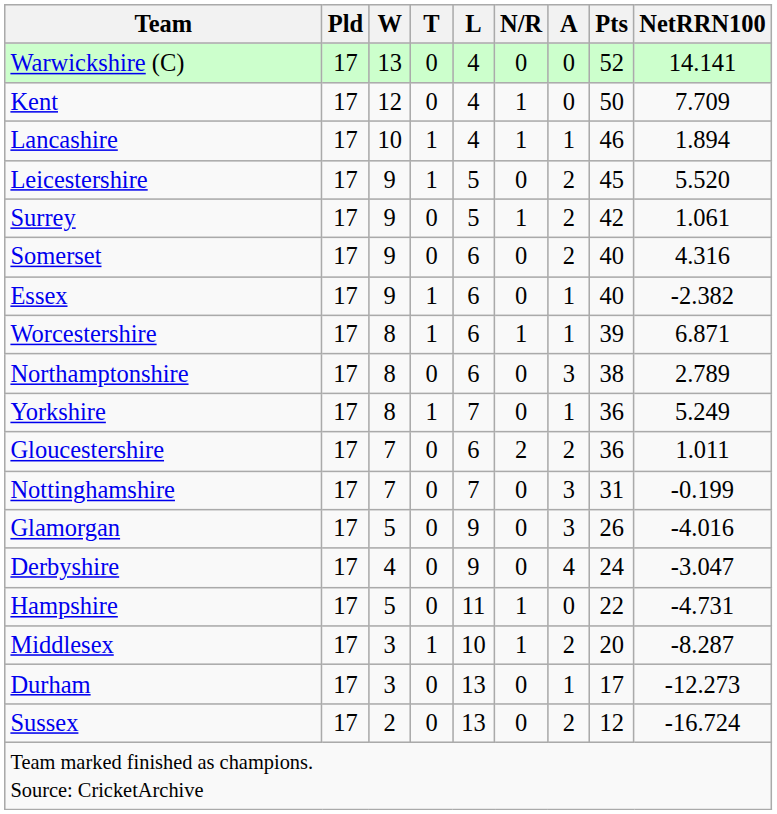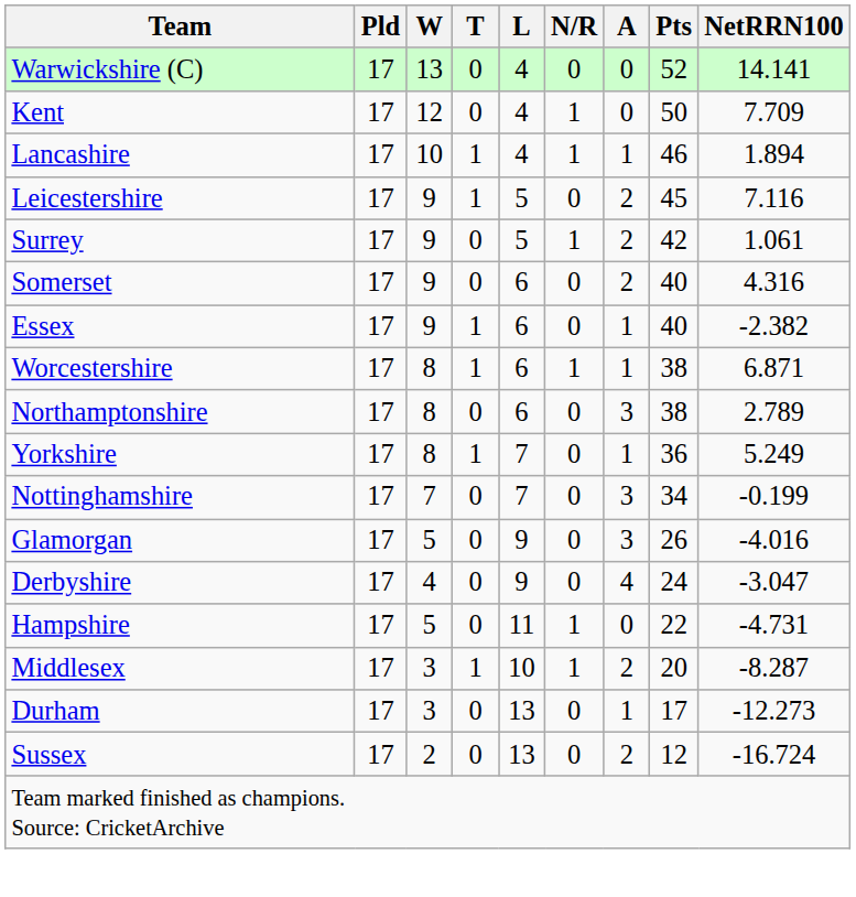 <table class="wikitable" style="text-align: center;">
 <tr>
 <th width=200>Team</th>
 <th width=20>Pld</th>
 <th width=20>W</th>
 <th width=20>T</th>
 <th width=20>L</th>
 <th width=20>N/R</th>
 <th width=20>A</th>
 <th width=20>Pts</th>
 <th width=60>NetRRN100</th>
 </tr>
 <tr bgcolor="#ccffcc">
 <td align=left><a href='#'>Warwickshire</a> (C)</td>
 <td>17</td>
 <td>13</td>
 <td>0</td>
 <td>4</td>
 <td>0</td>
 <td>0</td>
 <td>52</td>
 <td>14.141</td>
 </tr>
 <tr>
 <td align=left><a href='#'>Kent</a></td>
 <td>17</td>
 <td>12</td>
 <td>0</td>
 <td>4</td>
 <td>1</td>
 <td>0</td>
 <td>50</td>
 <td>7.709</td>
 </tr>
 <tr>
 <td align=left><a href='#'>Lancashire</a></td>
 <td>17</td>
 <td>10</td>
 <td>1</td>
 <td>4</td>
 <td>1</td>
 <td>1</td>
 <td>46</td>
 <td>1.894</td>
 </tr>
 <tr>
 <td align=left><a href='#'>Leicestershire</a></td>
 <td>17</td>
 <td>9</td>
 <td>1</td>
 <td>5</td>
 <td>0</td>
 <td>2</td>
 <td>45</td>
-<td>5.520</td>
+<td>7.116</td>
 </tr>
 <tr>
 <td align=left><a href='#'>Surrey</a></td>
 <td>17</td>
 <td>9</td>
 <td>0</td>
 <td>5</td>
 <td>1</td>
 <td>2</td>
 <td>42</td>
 <td>1.061</td>
 </tr>
 <tr>
 <td align=left><a href='#'>Somerset</a></td>
 <td>17</td>
 <td>9</td>
 <td>0</td>
 <td>6</td>
 <td>0</td>
 <td>2</td>
 <td>40</td>
 <td>4.316</td>
 </tr>
 <tr>
 <td align=left><a href='#'>Essex</a></td>
 <td>17</td>
 <td>9</td>
 <td>1</td>
 <td>6</td>
 <td>0</td>
 <td>1</td>
 <td>40</td>
 <td>-2.382</td>
 </tr>
 <tr>
 <td align=left><a href='#'>Worcestershire</a></td>
 <td>17</td>
 <td>8</td>
 <td>1</td>
 <td>6</td>
 <td>1</td>
 <td>1</td>
-<td>39</td>
+<td>38</td>
 <td>6.871</td>
 </tr>
 <tr>
 <td align=left><a href='#'>Northamptonshire</a></td>
 <td>17</td>
 <td>8</td>
 <td>0</td>
 <td>6</td>
 <td>0</td>
 <td>3</td>
 <td>38</td>
 <td>2.789</td>
 </tr>
 <tr>
 <td align=left><a href='#'>Yorkshire</a></td>
 <td>17</td>
 <td>8</td>
 <td>1</td>
 <td>7</td>
 <td>0</td>
 <td>1</td>
 <td>36</td>
 <td>5.249</td>
 </tr>
 <tr>
-<td align=left><a href='#'>Gloucestershire</a></td>
-<td>17</td>
-<td>7</td>
-<td>0</td>
-<td>6</td>
-<td>2</td>
-<td>2</td>
-<td>36</td>
-<td>1.011</td>
-</tr>
-<tr>
 <td align=left><a href='#'>Nottinghamshire</a></td>
 <td>17</td>
 <td>7</td>
 <td>0</td>
 <td>7</td>
 <td>0</td>
 <td>3</td>
-<td>31</td>
+<td>34</td>
 <td>-0.199</td>
 </tr>
 <tr>
 <td align=left><a href='#'>Glamorgan</a></td>
 <td>17</td>
 <td>5</td>
 <td>0</td>
 <td>9</td>
 <td>0</td>
 <td>3</td>
 <td>26</td>
 <td>-4.016</td>
 </tr>
 <tr>
 <td align=left><a href='#'>Derbyshire</a></td>
 <td>17</td>
 <td>4</td>
 <td>0</td>
 <td>9</td>
 <td>0</td>
 <td>4</td>
 <td>24</td>
 <td>-3.047</td>
 </tr>
 <tr>
 <td align=left><a href='#'>Hampshire</a></td>
 <td>17</td>
 <td>5</td>
 <td>0</td>
 <td>11</td>
 <td>1</td>
 <td>0</td>
 <td>22</td>
 <td>-4.731</td>
 </tr>
 <tr>
 <td align=left><a href='#'>Middlesex</a></td>
 <td>17</td>
 <td>3</td>
 <td>1</td>
 <td>10</td>
 <td>1</td>
 <td>2</td>
 <td>20</td>
 <td>-8.287</td>
 </tr>
 <tr>
 <td align=left><a href='#'>Durham</a></td>
 <td>17</td>
 <td>3</td>
 <td>0</td>
 <td>13</td>
 <td>0</td>
 <td>1</td>
 <td>17</td>
 <td>-12.273</td>
 </tr>
 <tr>
 <td align=left><a href='#'>Sussex</a></td>
 <td>17</td>
 <td>2</td>
 <td>0</td>
 <td>13</td>
 <td>0</td>
 <td>2</td>
 <td>12</td>
 <td>-16.724</td>
 </tr>
 <tr>
 <td colspan="9" align="left"><small>Team marked  finished as champions.<br> Source: CricketArchive</small></td>
 </tr>
 </table>
